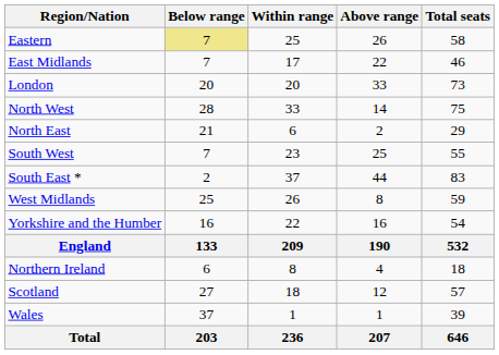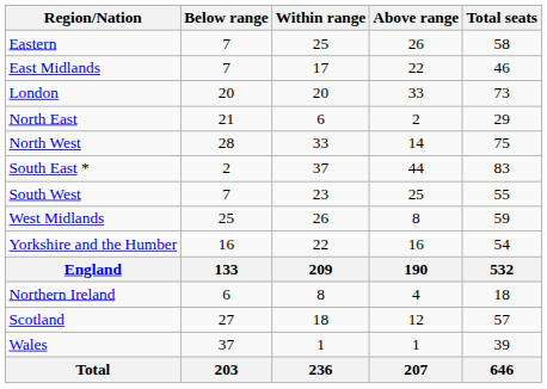 <table class="wikitable sortable">
 <tr>
 <th>Region/Nation</th>
 <th>Below range</th>
 <th>Within range</th>
 <th>Above range</th>
 <th>Total seats</th>
 </tr>
 <tr>
 <td><a href='#'>Eastern</a></td>
-<td align="center" style="background: khaki;">7</td>
+<td align="center">7</td>
 <td align = "center">25</td>
 <td align = "center">26</td>
 <td align = "center">58</td>
 </tr>
 <tr>
 <td><a href='#'>East Midlands</a></td>
 <td align="center">7</td>
 <td align = "center">17</td>
 <td align = "center">22</td>
 <td align = "center">46</td>
 </tr>
 <tr>
 <td><a href='#'>London</a></td>
 <td align="center">20</td>
 <td align = "center">20</td>
 <td align = "center">33</td>
 <td align = "center">73</td>
 </tr>
 <tr>
+<td><a href='#'>North East</a></td>
+<td align="center">21</td>
+<td align = "center">6</td>
+<td align = "center">2</td>
+<td align = "center">29</td>
+</tr>
+<tr>
 <td><a href='#'>North West</a></td>
 <td align="center">28</td>
 <td align = "center">33</td>
 <td align = "center">14</td>
 <td align = "center">75</td>
 </tr>
 <tr>
-<td><a href='#'>North East</a></td>
-<td align="center">21</td>
-<td align = "center">6</td>
-<td align = "center">2</td>
-<td align = "center">29</td>
+<td><a href='#'>South East</a> *</td>
+<td align="center">2</td>
+<td align = "center">37</td>
+<td align = "center">44</td>
+<td align = "center">83</td>
 </tr>
 <tr>
 <td><a href='#'>South West</a></td>
 <td align="center">7</td>
 <td align = "center">23</td>
 <td align = "center">25</td>
 <td align = "center">55</td>
-</tr>
-<tr>
-<td><a href='#'>South East</a> *</td>
-<td align="center">2</td>
-<td align = "center">37</td>
-<td align = "center">44</td>
-<td align = "center">83</td>
 </tr>
 <tr>
 <td><a href='#'>West Midlands</a></td>
 <td align="center">25</td>
 <td align = "center">26</td>
 <td align = "center">8</td>
 <td align = "center">59</td>
 </tr>
 <tr>
 <td><a href='#'>Yorkshire and the Humber</a></td>
 <td align="center">16</td>
 <td align = "center">22</td>
 <td align = "center">16</td>
 <td align = "center">54</td>
 </tr>
 <tr>
 <th><a href='#'>England</a></th>
 <th>133</th>
 <th>209</th>
 <th>190</th>
 <th>532</th>
 </tr>
 <tr>
 <td><a href='#'>Northern Ireland</a></td>
 <td align="center">6</td>
 <td align = "center">8</td>
 <td align = "center">4</td>
 <td align = "center">18</td>
 </tr>
 <tr>
 <td><a href='#'>Scotland</a></td>
 <td align="center">27</td>
 <td align = "center">18</td>
 <td align = "center">12</td>
 <td align = "center">57</td>
 </tr>
 <tr>
 <td><a href='#'>Wales</a></td>
 <td align="center">37</td>
 <td align = "center">1</td>
 <td align = "center">1</td>
 <td align = "center">39</td>
 </tr>
 <tr>
 <th>Total</th>
 <th>203</th>
 <th>236</th>
 <th>207</th>
 <th>646</th>
 </tr>
 </table>
